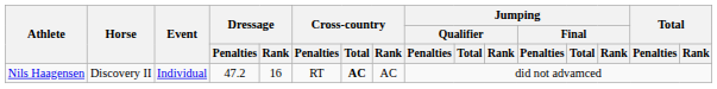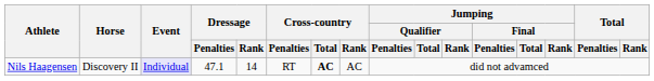 <table class=wikitable style="font-size:90%">
 <tr>
 <th rowspan="3">Athlete</th>
 <th rowspan="3">Horse</th>
 <th rowspan="3">Event</th>
 <th colspan="2" rowspan="2">Dressage</th>
 <th colspan="3" rowspan="2">Cross-country</th>
 <th colspan="6">Jumping</th>
 <th colspan="2" rowspan="2">Total</th>
 </tr>
 <tr style="font-size:95%">
 <th colspan="3">Qualifier</th>
 <th colspan="3">Final</th>
 </tr>
 <tr style="font-size:95%">
 <th>Penalties</th>
 <th>Rank</th>
 <th>Penalties</th>
 <th>Total</th>
 <th>Rank</th>
 <th>Penalties</th>
 <th>Total</th>
 <th>Rank</th>
 <th>Penalties</th>
 <th>Total</th>
 <th>Rank</th>
 <th>Penalties</th>
 <th>Rank</th>
 </tr>
 <tr align=center>
 <td align=left><a href='#'>Nils Haagensen</a></td>
 <td align=left>Discovery II</td>
-<td align=left><a href='#'>Individual</a></td>
-<td>47.2</td>
-<td>16</td>
+<td align=left style="background: lavender;"><a href='#'>Individual</a></td>
+<td>47.1</td>
+<td>14</td>
 <td>RT</td>
 <td><strong>AC</strong></td>
 <td>AC</td>
 <td colspan=8>did not advamced</td>
 </tr>
 </table>
